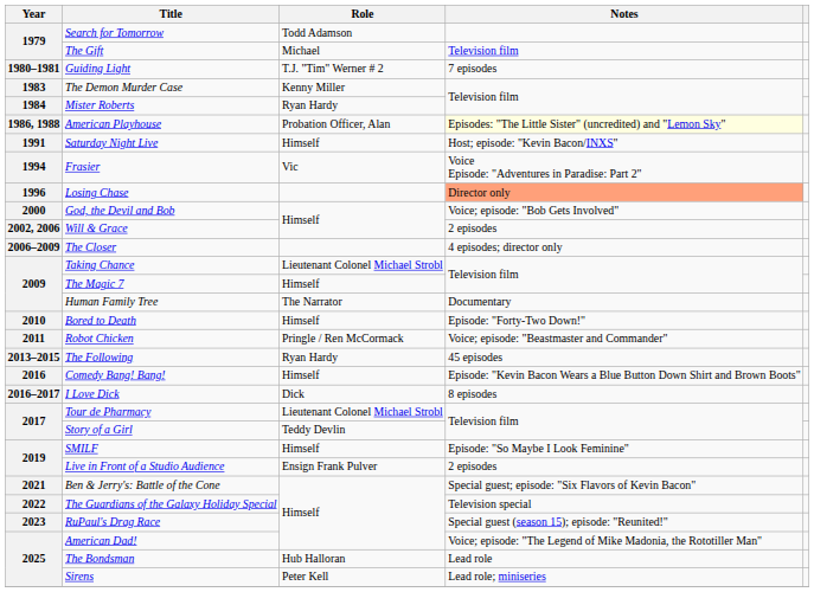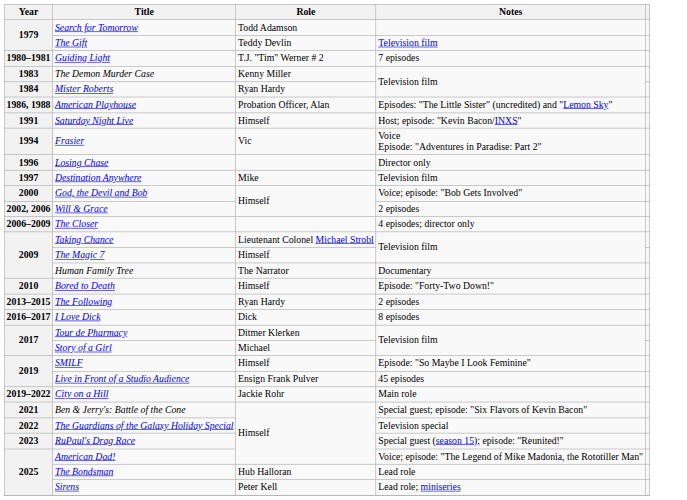 <table class="wikitable plainrowheaders sortable" style="margin-right: 0;">
 <tr>
 <th scope="col">Year</th>
 <th scope="col">Title</th>
 <th scope="col">Role</th>
 <th scope="col" class="unsortable">Notes</th>
 <th scope="col" class="unsortable"></th>
 </tr>
 <tr>
 <th rowspan="2" scope="row">1979</th>
 <td><em><a href='#'>Search for Tomorrow</a></em></td>
 <td>Todd Adamson</td>
 <td></td>
 <td style="text-align: center;"></td>
 </tr>
 <tr>
 <td><em><a href='#'>The Gift</a></em></td>
-<td>Michael</td>
+<td>Teddy Devlin</td>
 <td><a href='#'>Television film</a></td>
 <td style="text-align: center;"></td>
 </tr>
 <tr>
 <th scope="row">1980–1981</th>
 <td><em><a href='#'>Guiding Light</a></em></td>
 <td>T.J. "Tim" Werner # 2</td>
 <td>7 episodes</td>
 <td style="text-align: center;"></td>
 </tr>
 <tr>
 <th scope="row">1983</th>
 <td><em>The Demon Murder Case</em></td>
 <td>Kenny Miller</td>
 <td rowspan="2">Television film</td>
 <td style="text-align: center;"></td>
 </tr>
 <tr>
 <th scope="row">1984</th>
 <td><em><a href='#'>Mister Roberts</a></em></td>
 <td>Ryan Hardy</td>
 <td style="text-align: center;"></td>
 </tr>
 <tr>
 <th scope="row">1986, 1988</th>
 <td><em><a href='#'>American Playhouse</a></em></td>
 <td>Probation Officer, Alan</td>
-<td style="background: lightyellow;">Episodes: "The Little Sister" (uncredited) and "<a href='#'>Lemon Sky</a>"</td>
+<td>Episodes: "The Little Sister" (uncredited) and "<a href='#'>Lemon Sky</a>"</td>
 <td style="text-align: center;"></td>
 </tr>
 <tr>
 <th scope="row">1991</th>
 <td><em><a href='#'>Saturday Night Live</a></em></td>
 <td>Himself</td>
 <td>Host; episode: "Kevin Bacon/<a href='#'>INXS</a>"</td>
 <td style="text-align: center;"></td>
 </tr>
 <tr>
 <th scope="row">1994</th>
 <td><em><a href='#'>Frasier</a></em></td>
 <td>Vic</td>
 <td>Voice<br>Episode: "Adventures in Paradise: Part 2"</td>
 <td style="text-align: center;"></td>
 </tr>
 <tr>
 <th scope="row">1996</th>
 <td><em><a href='#'>Losing Chase</a></em></td>
 <td></td>
-<td style="background: lightsalmon;">Director only</td>
+<td>Director only</td>
+<td style="text-align: center;"></td>
+</tr>
+<tr>
+<th scope="row">1997</th>
+<td><em><a href='#'>Destination Anywhere</a></em></td>
+<td>Mike</td>
+<td>Television film</td>
 <td style="text-align: center;"></td>
 </tr>
 <tr>
 <th scope="row">2000</th>
 <td><em><a href='#'>God, the Devil and Bob</a></em></td>
 <td rowspan="2">Himself</td>
 <td>Voice; episode: "Bob Gets Involved"</td>
 <td style="text-align: center;"></td>
 </tr>
 <tr>
 <th scope="row">2002, 2006</th>
 <td><em><a href='#'>Will & Grace</a></em></td>
 <td>2 episodes</td>
 <td style="text-align: center;"></td>
 </tr>
 <tr>
 <th scope="row">2006–2009</th>
 <td><em><a href='#'>The Closer</a></em></td>
 <td></td>
 <td>4 episodes; director only</td>
 <td style="text-align: center;"></td>
 </tr>
 <tr>
 <th rowspan="3" scope="row">2009</th>
 <td><em><a href='#'>Taking Chance</a></em></td>
 <td>Lieutenant Colonel <a href='#'>Michael Strobl</a></td>
 <td rowspan="2">Television film</td>
 <td style="text-align: center;"></td>
 </tr>
 <tr>
 <td><em><a href='#'>The Magic 7</a></em></td>
 <td>Himself</td>
 <td style="text-align: center;"></td>
 </tr>
 <tr>
 <td><em>Human Family Tree</em></td>
 <td>The Narrator</td>
 <td>Documentary</td>
 <td style="text-align: center;"></td>
 </tr>
 <tr>
 <th scope="row">2010</th>
 <td><em><a href='#'>Bored to Death</a></em></td>
 <td>Himself</td>
 <td>Episode: "Forty-Two Down!"</td>
 <td style="text-align: center;"></td>
 </tr>
 <tr>
-<th scope="row">2011</th>
-<td><em><a href='#'>Robot Chicken</a></em></td>
-<td>Pringle / Ren McCormack</td>
-<td>Voice; episode: "Beastmaster and Commander"</td>
-<td style="text-align: center;"></td>
-</tr>
-<tr>
 <th scope="row">2013–2015</th>
 <td><em><a href='#'>The Following</a></em></td>
 <td>Ryan Hardy</td>
-<td>45 episodes</td>
-<td style="text-align: center;"></td>
-</tr>
-<tr>
-<th scope="row">2016</th>
-<td><em><a href='#'>Comedy Bang! Bang!</a></em></td>
-<td>Himself</td>
-<td>Episode: "Kevin Bacon Wears a Blue Button Down Shirt and Brown Boots"</td>
+<td>2 episodes</td>
 <td style="text-align: center;"></td>
 </tr>
 <tr>
 <th scope="row">2016–2017</th>
 <td><em><a href='#'>I Love Dick</a></em></td>
 <td>Dick</td>
 <td>8 episodes</td>
 <td style="text-align: center;"></td>
 </tr>
 <tr>
 <th rowspan="2" scope="row">2017</th>
 <td><em><a href='#'>Tour de Pharmacy</a></em></td>
-<td>Lieutenant Colonel <a href='#'>Michael Strobl</a></td>
+<td>Ditmer Klerken</td>
 <td rowspan="2">Television film</td>
 <td style="text-align: center;"></td>
 </tr>
 <tr>
 <td><em><a href='#'>Story of a Girl</a></em></td>
-<td>Teddy Devlin</td>
+<td>Michael</td>
 <td style="text-align: center;"></td>
 </tr>
 <tr>
 <th rowspan="2" scope="row">2019</th>
 <td><em><a href='#'>SMILF</a></em></td>
 <td>Himself</td>
 <td>Episode: "So Maybe I Look Feminine"</td>
 <td style="text-align: center;"></td>
 </tr>
 <tr>
 <td><em><a href='#'>Live in Front of a Studio Audience</a></em></td>
 <td>Ensign Frank Pulver</td>
-<td>2 episodes</td>
+<td>45 episodes</td>
+<td style="text-align: center;"></td>
+</tr>
+<tr>
+<th scope="row">2019–2022</th>
+<td><em><a href='#'>City on a Hill</a></em></td>
+<td>Jackie Rohr</td>
+<td>Main role</td>
 <td style="text-align: center;"></td>
 </tr>
 <tr>
 <th scope="row">2021</th>
 <td><em>Ben & Jerry's: Battle of the Cone</em></td>
 <td rowspan="4">Himself</td>
 <td>Special guest; episode: "Six Flavors of Kevin Bacon"</td>
 <td style="text-align: center;"></td>
 </tr>
 <tr>
 <th scope="row">2022</th>
 <td><em><a href='#'>The Guardians of the Galaxy Holiday Special</a></em></td>
 <td>Television special</td>
 <td style="text-align: center;"></td>
 </tr>
 <tr>
 <th scope="row">2023</th>
 <td><em><a href='#'>RuPaul's Drag Race</a></em></td>
 <td>Special guest (<a href='#'>season 15</a>); episode: "Reunited!"</td>
 <td style="text-align: center;"></td>
 </tr>
 <tr>
 <th rowspan="3" scope="row">2025</th>
 <td><em><a href='#'>American Dad!</a></em></td>
 <td>Voice; episode: "The Legend of Mike Madonia, the Rototiller Man"</td>
 <td style="text-align: center;"></td>
 </tr>
 <tr>
 <td><em><a href='#'>The Bondsman</a></em></td>
 <td>Hub Halloran</td>
 <td>Lead role</td>
 <td style="text-align: center;"></td>
 </tr>
 <tr>
 <td><em><a href='#'>Sirens</a></em></td>
 <td>Peter Kell</td>
 <td>Lead role; <a href='#'>miniseries</a></td>
 <td></td>
 </tr>
 <tr>
 </tr>
 </table>
